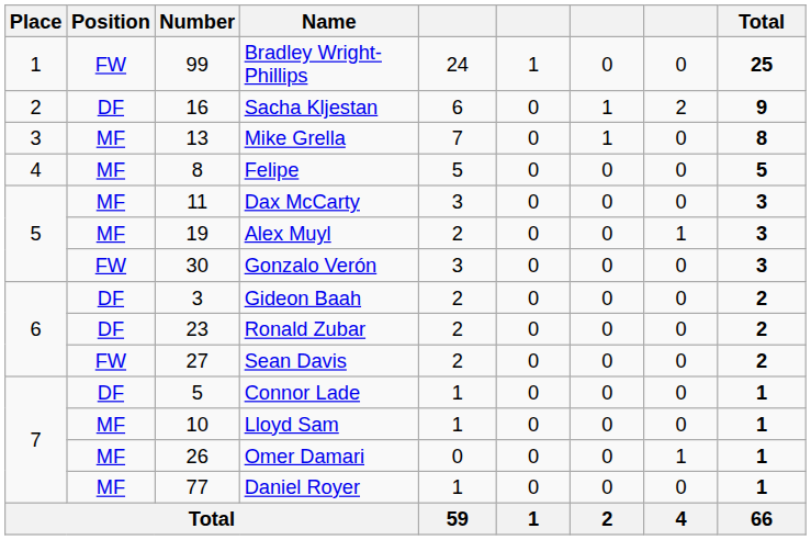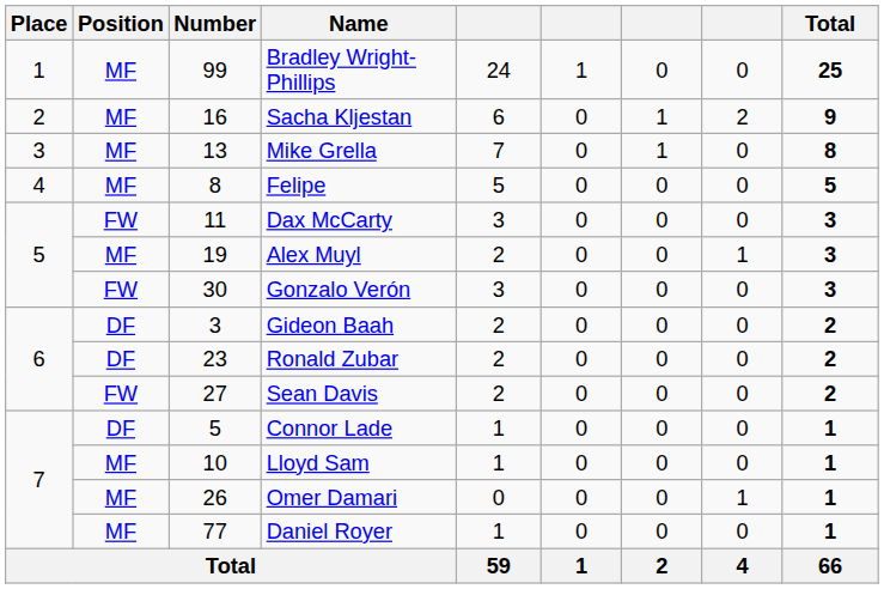 <table class="wikitable" style="font-size: 95%; text-align: center;">
 <tr>
 <th width=30>Place</th>
 <th width=30>Position</th>
 <th width=30>Number</th>
 <th width=175>Name</th>
 <th width=75></th>
 <th width=75></th>
 <th width=75></th>
 <th width=75></th>
 <th width=75><strong>Total</strong></th>
 </tr>
 <tr>
 <td>1</td>
-<td><a href='#'>FW</a></td>
+<td><a href='#'>MF</a></td>
 <td>99</td>
 <td align="left"> <a href='#'>Bradley Wright-Phillips</a></td>
 <td>24</td>
 <td>1</td>
 <td>0</td>
 <td>0</td>
 <td><strong>25</strong></td>
 </tr>
 <tr>
 <td>2</td>
-<td><a href='#'>DF</a></td>
+<td><a href='#'>MF</a></td>
 <td>16</td>
 <td align="left"> <a href='#'>Sacha Kljestan</a></td>
 <td>6</td>
 <td>0</td>
 <td>1</td>
 <td>2</td>
 <td><strong>9</strong></td>
 </tr>
 <tr>
 <td>3</td>
 <td><a href='#'>MF</a></td>
 <td>13</td>
 <td align="left"> <a href='#'>Mike Grella</a></td>
 <td>7</td>
 <td>0</td>
 <td>1</td>
 <td>0</td>
 <td><strong>8</strong></td>
 </tr>
 <tr>
 <td>4</td>
 <td><a href='#'>MF</a></td>
 <td>8</td>
 <td align="left"> <a href='#'>Felipe</a></td>
 <td>5</td>
 <td>0</td>
 <td>0</td>
 <td>0</td>
 <td><strong>5</strong></td>
 </tr>
 <tr>
 <td rowspan="3">5</td>
-<td><a href='#'>MF</a></td>
+<td><a href='#'>FW</a></td>
 <td>11</td>
 <td align="left"> <a href='#'>Dax McCarty</a></td>
 <td>3</td>
 <td>0</td>
 <td>0</td>
 <td>0</td>
 <td><strong>3</strong></td>
 </tr>
 <tr>
 <td><a href='#'>MF</a></td>
 <td>19</td>
 <td align="left"> <a href='#'>Alex Muyl</a></td>
 <td>2</td>
 <td>0</td>
 <td>0</td>
 <td>1</td>
 <td><strong>3</strong></td>
 </tr>
 <tr>
 <td><a href='#'>FW</a></td>
 <td>30</td>
 <td align="left"> <a href='#'>Gonzalo Verón</a></td>
 <td>3</td>
 <td>0</td>
 <td>0</td>
 <td>0</td>
 <td><strong>3</strong></td>
 </tr>
 <tr>
 <td rowspan="3">6</td>
 <td><a href='#'>DF</a></td>
 <td>3</td>
 <td align="left"> <a href='#'>Gideon Baah</a></td>
 <td>2</td>
 <td>0</td>
 <td>0</td>
 <td>0</td>
 <td><strong>2</strong></td>
 </tr>
 <tr>
 <td><a href='#'>DF</a></td>
 <td>23</td>
 <td align="left"> <a href='#'>Ronald Zubar</a></td>
 <td>2</td>
 <td>0</td>
 <td>0</td>
 <td>0</td>
 <td><strong>2</strong></td>
 </tr>
 <tr>
 <td><a href='#'>FW</a></td>
 <td>27</td>
 <td align="left"> <a href='#'>Sean Davis</a></td>
 <td>2</td>
 <td>0</td>
 <td>0</td>
 <td>0</td>
 <td><strong>2</strong></td>
 </tr>
 <tr>
 <td rowspan="4">7</td>
 <td><a href='#'>DF</a></td>
 <td>5</td>
 <td align="left"> <a href='#'>Connor Lade</a></td>
 <td>1</td>
 <td>0</td>
 <td>0</td>
 <td>0</td>
 <td><strong>1</strong></td>
 </tr>
 <tr>
 <td><a href='#'>MF</a></td>
 <td>10</td>
 <td align="left"> <a href='#'>Lloyd Sam</a></td>
 <td>1</td>
 <td>0</td>
 <td>0</td>
 <td>0</td>
 <td><strong>1</strong></td>
 </tr>
 <tr>
 <td><a href='#'>MF</a></td>
 <td>26</td>
 <td align="left"> <a href='#'>Omer Damari</a></td>
 <td>0</td>
 <td>0</td>
 <td>0</td>
 <td>1</td>
 <td><strong>1</strong></td>
 </tr>
 <tr>
 <td><a href='#'>MF</a></td>
 <td>77</td>
 <td align="left"> <a href='#'>Daniel Royer</a></td>
 <td>1</td>
 <td>0</td>
 <td>0</td>
 <td>0</td>
 <td><strong>1</strong></td>
 </tr>
 <tr>
 <th colspan="4">Total</th>
 <th>59</th>
 <th>1</th>
 <th>2</th>
 <th>4</th>
 <th>66</th>
 </tr>
 </table>
